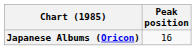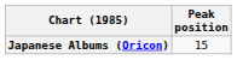 <table class="wikitable plainrowheaders" style="text-align:center">
 <tr>
 <th scope="col">Chart (1985)</th>
 <th scope="col">Peak<br> position</th>
 </tr>
 <tr>
 <th scope="row">Japanese Albums (<a href='#'>Oricon</a>)</th>
-<td>16</td>
+<td>15</td>
 </tr>
 </table>
